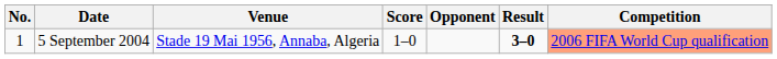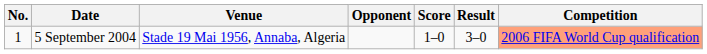 <table class="wikitable sortable">
 <tr>
 <th scope="col">No.</th>
 <th scope="col">Date</th>
 <th scope="col">Venue</th>
+<th scope="col">Opponent</th>
 <th scope="col">Score</th>
-<th scope="col">Opponent</th>
 <th scope="col">Result</th>
 <th scope="col">Competition</th>
 </tr>
 <tr>
 <td align="center">1</td>
 <td>5 September 2004</td>
 <td><a href='#'>Stade 19 Mai 1956</a>, <a href='#'>Annaba</a>, Algeria</td>
+<td></td>
 <td align="center">1–0</td>
-<td></td>
-<td align="center"><strong>3–0</strong></td>
+<td align="center">3–0</td>
 <td style="background: lightsalmon;"><a href='#'>2006 FIFA World Cup qualification</a></td>
 </tr>
 </table>
